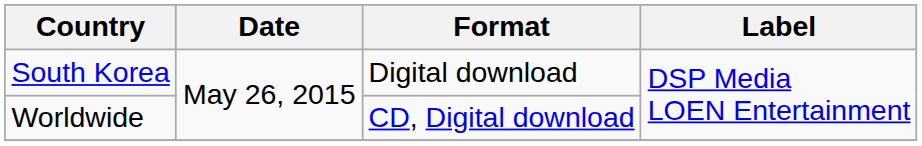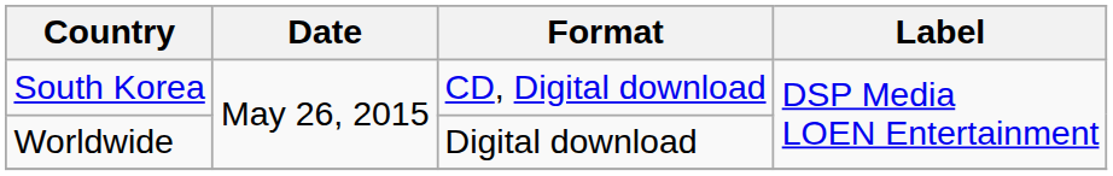 <table class="wikitable plainrowheaders">
 <tr>
 <th scope="col">Country</th>
 <th>Date</th>
 <th>Format</th>
 <th>Label</th>
 </tr>
 <tr>
 <td scope="row"><a href='#'>South Korea</a></td>
 <td scope="row" rowspan="2">May 26, 2015</td>
-<td>Digital download</td>
+<td scope="row"><a href='#'>CD</a>, <a href='#'>Digital download</a></td>
 <td scope="row" rowspan="2"><a href='#'>DSP Media</a><br><a href='#'>LOEN Entertainment</a></td>
 </tr>
 <tr>
 <td>Worldwide</td>
-<td scope="row"><a href='#'>CD</a>, <a href='#'>Digital download</a></td>
+<td>Digital download</td>
 </tr>
 <tr>
 </tr>
 </table>
